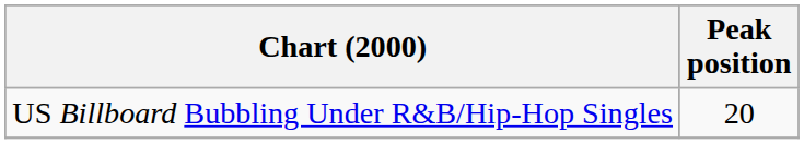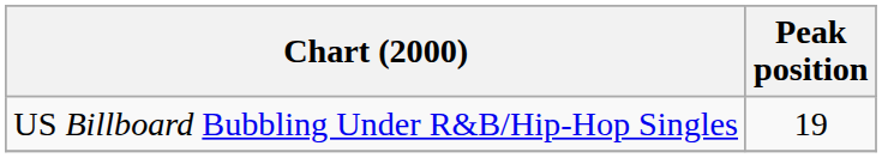 <table class="wikitable">
 <tr>
 <th>Chart (2000)</th>
 <th>Peak<br>position</th>
 </tr>
 <tr>
 <td>US <em>Billboard</em> <a href='#'>Bubbling Under R&B/Hip-Hop Singles</a></td>
-<td align="center">20</td>
+<td align="center">19</td>
 </tr>
 <tr>
 </tr>
 </table>
